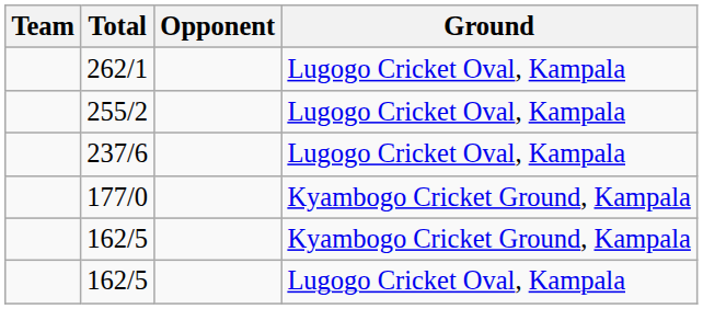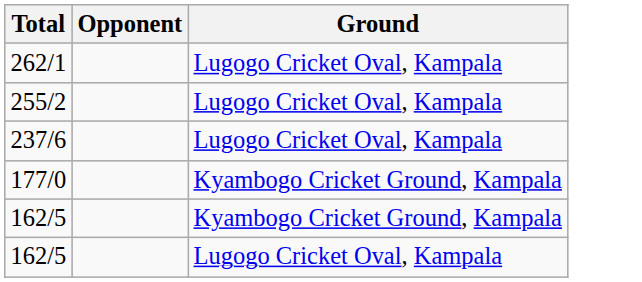 <table class="wikitable">
 <tr>
-<th>Team</th>
 <th>Total</th>
 <th>Opponent</th>
 <th>Ground</th>
 </tr>
 <tr>
-<td></td>
 <td>262/1</td>
 <td></td>
 <td><a href='#'>Lugogo Cricket Oval</a>, <a href='#'>Kampala</a></td>
 </tr>
 <tr>
-<td></td>
 <td>255/2</td>
 <td></td>
 <td><a href='#'>Lugogo Cricket Oval</a>, <a href='#'>Kampala</a></td>
 </tr>
 <tr>
-<td></td>
 <td>237/6</td>
 <td></td>
 <td><a href='#'>Lugogo Cricket Oval</a>, <a href='#'>Kampala</a></td>
 </tr>
 <tr>
-<td></td>
 <td>177/0</td>
 <td></td>
 <td><a href='#'>Kyambogo Cricket Ground</a>, <a href='#'>Kampala</a></td>
 </tr>
 <tr>
-<td></td>
 <td>162/5</td>
 <td></td>
 <td><a href='#'>Kyambogo Cricket Ground</a>, <a href='#'>Kampala</a></td>
 </tr>
 <tr>
-<td></td>
 <td>162/5</td>
 <td></td>
 <td><a href='#'>Lugogo Cricket Oval</a>, <a href='#'>Kampala</a></td>
 </tr>
 </table>
